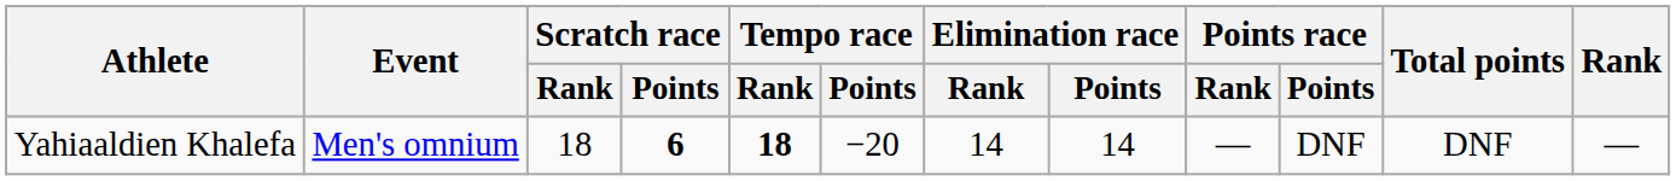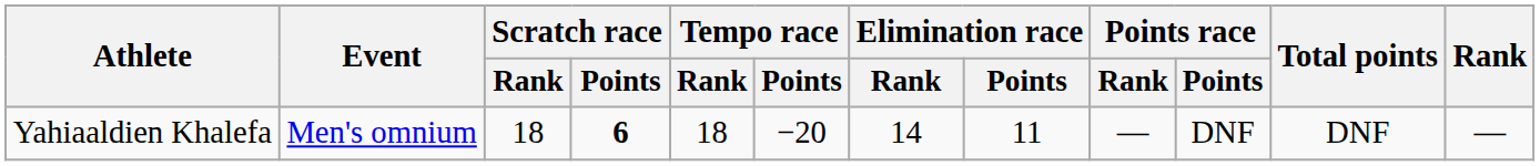 <table class=wikitable style=font-size:90%;text-align:center>
 <tr>
 <th rowspan="2">Athlete</th>
 <th rowspan="2">Event</th>
 <th colspan=2>Scratch race</th>
 <th colspan=2>Tempo race</th>
 <th colspan=2>Elimination race</th>
 <th colspan=2>Points race</th>
 <th rowspan=2>Total points</th>
 <th rowspan=2>Rank</th>
 </tr>
 <tr style="font-size:95%">
 <th>Rank</th>
 <th>Points</th>
 <th>Rank</th>
 <th>Points</th>
 <th>Rank</th>
 <th>Points</th>
 <th>Rank</th>
 <th>Points</th>
 </tr>
 <tr>
 <td align=left>Yahiaaldien Khalefa</td>
 <td align=left><a href='#'>Men's omnium</a></td>
 <td>18</td>
 <td><strong>6</strong></td>
-<td><strong>18</strong></td>
+<td>18</td>
 <td>−20</td>
 <td>14</td>
-<td>14</td>
+<td>11</td>
 <td>—</td>
 <td>DNF</td>
 <td>DNF</td>
 <td>—</td>
 </tr>
 </table>
